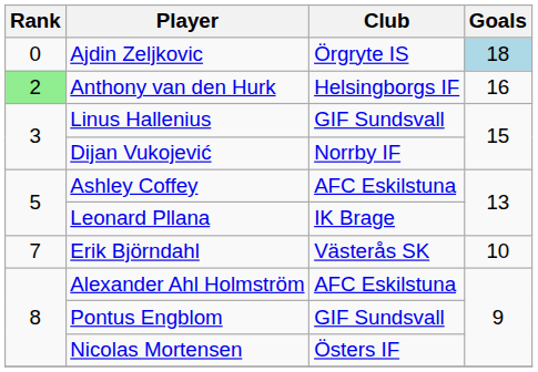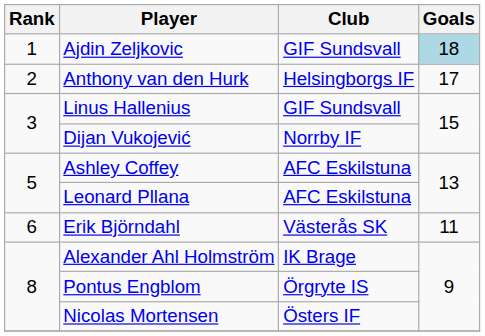 <table class="wikitable" style="text-align:center">
 <tr>
 <th>Rank</th>
 <th>Player</th>
 <th>Club</th>
 <th>Goals</th>
 </tr>
 <tr>
-<td>0</td>
+<td>1</td>
 <td align="left"> <a href='#'>Ajdin Zeljkovic</a></td>
-<td align="left"><a href='#'>Örgryte IS</a></td>
+<td align="left"><a href='#'>GIF Sundsvall</a></td>
 <td style="background: lightblue;">18</td>
 </tr>
 <tr>
-<td style="background: lightgreen;">2</td>
+<td>2</td>
 <td align="left"> <a href='#'>Anthony van den Hurk</a></td>
 <td align="left"><a href='#'>Helsingborgs IF</a></td>
-<td>16</td>
+<td>17</td>
 </tr>
 <tr>
 <td rowspan="2">3</td>
 <td align="left"> <a href='#'>Linus Hallenius</a></td>
 <td align="left"><a href='#'>GIF Sundsvall</a></td>
 <td rowspan="2">15</td>
 </tr>
 <tr>
 <td align="left"> <a href='#'>Dijan Vukojević</a></td>
 <td align="left"><a href='#'>Norrby IF</a></td>
 </tr>
 <tr>
 <td rowspan="2">5</td>
 <td align="left"> <a href='#'>Ashley Coffey</a></td>
 <td align="left"><a href='#'>AFC Eskilstuna</a></td>
 <td rowspan="2">13</td>
 </tr>
 <tr>
 <td align="left"> <a href='#'>Leonard Pllana</a></td>
-<td align="left"><a href='#'>IK Brage</a></td>
+<td align="left"><a href='#'>AFC Eskilstuna</a></td>
 </tr>
 <tr>
-<td>7</td>
+<td>6</td>
 <td align="left"> <a href='#'>Erik Björndahl</a></td>
 <td align="left"><a href='#'>Västerås SK</a></td>
-<td>10</td>
+<td>11</td>
 </tr>
 <tr>
 <td rowspan="3">8</td>
 <td align="left"> <a href='#'>Alexander Ahl Holmström</a></td>
-<td align="left"><a href='#'>AFC Eskilstuna</a></td>
+<td align="left"><a href='#'>IK Brage</a></td>
 <td rowspan="3">9</td>
 </tr>
 <tr>
 <td align="left"> <a href='#'>Pontus Engblom</a></td>
-<td align="left"><a href='#'>GIF Sundsvall</a></td>
+<td align="left"><a href='#'>Örgryte IS</a></td>
 </tr>
 <tr>
 <td align="left"> <a href='#'>Nicolas Mortensen</a></td>
 <td align="left"><a href='#'>Östers IF</a></td>
 </tr>
 <tr>
 </tr>
 </table>
